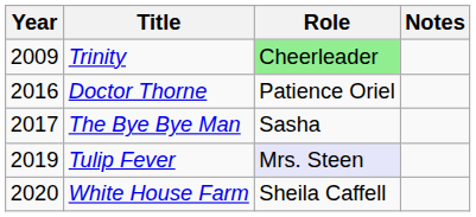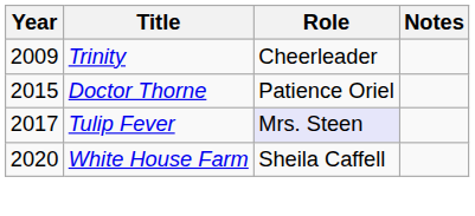 <table class="wikitable sortable">
 <tr>
 <th>Year</th>
 <th>Title</th>
 <th>Role</th>
 <th scope="col" class="unsortable">Notes</th>
 </tr>
 <tr>
 <td>2009</td>
 <td><em><a href='#'>Trinity</a></em></td>
-<td style="background: lightgreen;">Cheerleader</td>
+<td>Cheerleader</td>
 <td></td>
 </tr>
 <tr>
-<td>2016</td>
+<td>2015</td>
 <td><em><a href='#'>Doctor Thorne</a></em></td>
 <td>Patience Oriel</td>
 <td></td>
 </tr>
 <tr>
 <td>2017</td>
-<td><em><a href='#'>The Bye Bye Man</a></em></td>
-<td>Sasha</td>
-<td></td>
-</tr>
-<tr>
-<td>2019</td>
 <td><em><a href='#'>Tulip Fever</a></em></td>
 <td style="background: lavender;">Mrs. Steen</td>
 <td></td>
 </tr>
 <tr>
 <td>2020</td>
 <td><em><a href='#'>White House Farm</a></em></td>
 <td>Sheila Caffell</td>
 <td></td>
 </tr>
 </table>
